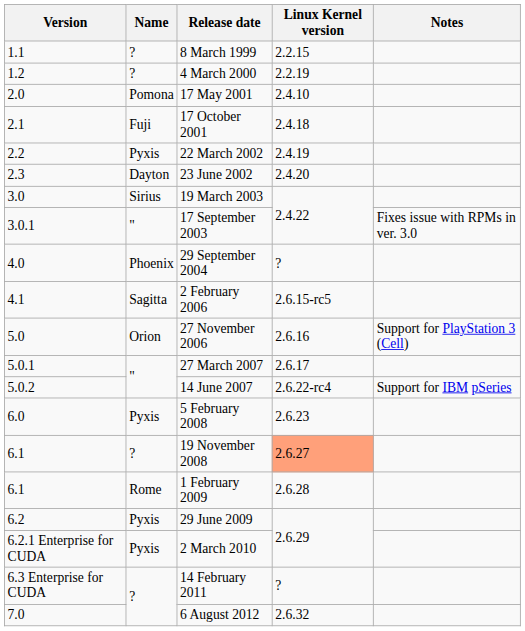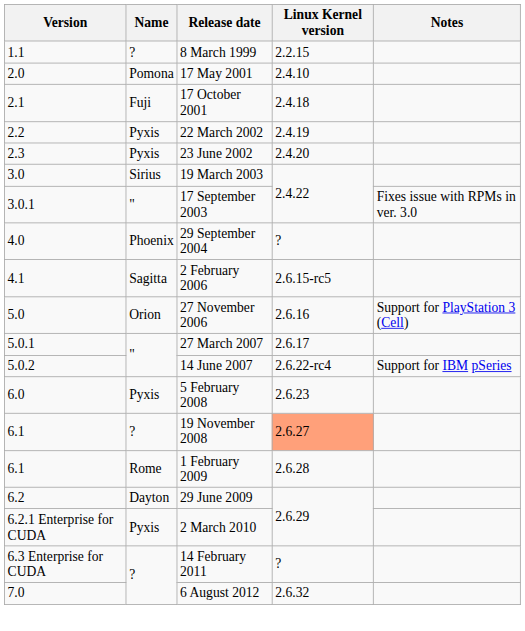 <table class="wikitable">
 <tr>
 <th>Version</th>
 <th>Name</th>
 <th>Release date</th>
 <th>Linux Kernel version</th>
 <th>Notes</th>
 </tr>
 <tr>
 <td>1.1</td>
 <td>?</td>
 <td>8 March 1999</td>
 <td>2.2.15</td>
-<td></td>
-</tr>
-<tr>
-<td>1.2</td>
-<td>?</td>
-<td>4 March 2000</td>
-<td>2.2.19</td>
 <td></td>
 </tr>
 <tr>
 <td>2.0</td>
 <td>Pomona</td>
 <td>17 May 2001</td>
 <td>2.4.10</td>
 <td></td>
 </tr>
 <tr>
 <td>2.1</td>
 <td>Fuji</td>
 <td>17 October 2001</td>
 <td>2.4.18</td>
 <td></td>
 </tr>
 <tr>
 <td>2.2</td>
 <td>Pyxis</td>
 <td>22 March 2002</td>
 <td>2.4.19</td>
 <td></td>
 </tr>
 <tr>
 <td>2.3</td>
-<td>Dayton</td>
+<td>Pyxis</td>
 <td>23 June 2002</td>
 <td>2.4.20</td>
 <td></td>
 </tr>
 <tr>
 <td>3.0</td>
 <td>Sirius</td>
 <td>19 March 2003</td>
 <td rowspan="2">2.4.22</td>
 <td></td>
 </tr>
 <tr>
 <td>3.0.1</td>
 <td>"</td>
 <td>17 September 2003</td>
 <td>Fixes issue with RPMs in ver. 3.0</td>
 </tr>
 <tr>
 <td>4.0</td>
 <td>Phoenix</td>
 <td>29 September 2004</td>
 <td>?</td>
 <td></td>
 </tr>
 <tr>
 <td>4.1</td>
 <td>Sagitta</td>
 <td>2 February 2006</td>
 <td>2.6.15-rc5</td>
 <td></td>
 </tr>
 <tr>
 <td>5.0</td>
 <td>Orion</td>
 <td>27 November 2006</td>
 <td>2.6.16</td>
 <td>Support for <a href='#'>PlayStation 3</a> (<a href='#'>Cell</a>)</td>
 </tr>
 <tr>
 <td>5.0.1</td>
 <td rowspan="2">"</td>
 <td>27 March 2007</td>
 <td>2.6.17</td>
 <td></td>
 </tr>
 <tr>
 <td>5.0.2</td>
 <td>14 June 2007</td>
 <td>2.6.22-rc4</td>
 <td>Support for <a href='#'>IBM</a> <a href='#'>pSeries</a></td>
 </tr>
 <tr>
 <td>6.0</td>
 <td>Pyxis</td>
 <td>5 February 2008</td>
 <td>2.6.23</td>
 <td></td>
 </tr>
 <tr>
 <td>6.1</td>
 <td>?</td>
 <td>19 November 2008</td>
 <td style="background: lightsalmon;">2.6.27</td>
 <td></td>
 </tr>
 <tr>
 <td>6.1</td>
 <td>Rome</td>
 <td>1 February 2009</td>
 <td>2.6.28</td>
 <td></td>
 </tr>
 <tr>
 <td>6.2</td>
-<td>Pyxis</td>
+<td>Dayton</td>
 <td>29 June 2009</td>
 <td rowspan="2">2.6.29</td>
 <td></td>
 </tr>
 <tr>
 <td>6.2.1 Enterprise for CUDA</td>
 <td>Pyxis</td>
 <td>2 March 2010</td>
 <td></td>
 </tr>
 <tr>
 <td>6.3 Enterprise for CUDA</td>
 <td rowspan="2">?</td>
 <td>14 February 2011</td>
 <td>?</td>
 <td></td>
 </tr>
 <tr>
 <td>7.0</td>
 <td>6 August 2012</td>
 <td>2.6.32</td>
 <td></td>
 </tr>
 </table>
